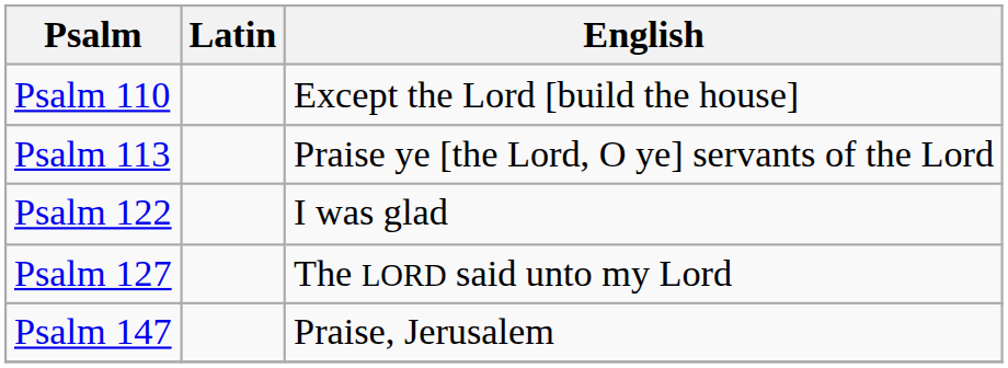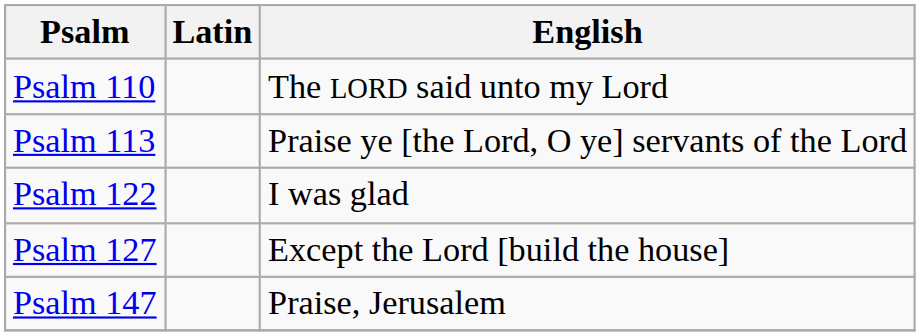 <table class="wikitable plainrowheaders">
 <tr>
 <th scope="col">Psalm</th>
 <th scope="col">Latin</th>
 <th scope="col">English<br></th>
 </tr>
 <tr>
 <td><a href='#'>Psalm 110</a></td>
 <td></td>
-<td>Except the Lord [build the house]</td>
+<td>The <small>LORD</small> said unto my Lord</td>
 </tr>
 <tr>
 <td><a href='#'>Psalm 113</a></td>
 <td></td>
 <td>Praise ye [the Lord, O ye] servants of the Lord</td>
 </tr>
 <tr>
 <td><a href='#'>Psalm 122</a></td>
 <td></td>
 <td>I was glad</td>
 </tr>
 <tr>
 <td><a href='#'>Psalm 127</a></td>
 <td></td>
-<td>The <small>LORD</small> said unto my Lord</td>
+<td>Except the Lord [build the house]</td>
 </tr>
 <tr>
 <td><a href='#'>Psalm 147</a></td>
 <td></td>
 <td>Praise, Jerusalem</td>
 </tr>
 <tr>
 </tr>
 </table>
